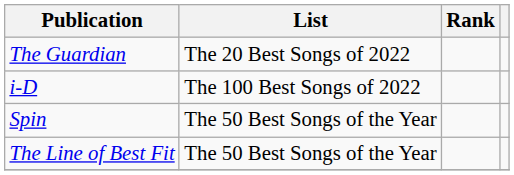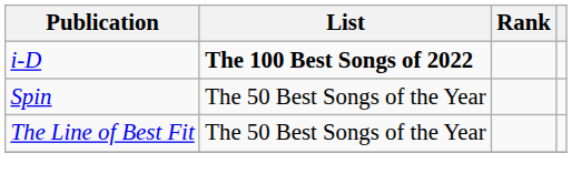 <table class="sortable wikitable">
 <tr>
 <th>Publication</th>
 <th>List</th>
 <th>Rank</th>
 <th class="unsortable"></th>
 </tr>
 <tr>
-<td><em><a href='#'>The Guardian</a></em></td>
-<td>The 20 Best Songs of 2022</td>
-<td></td>
-<td></td>
-</tr>
-<tr>
 <td><em><a href='#'>i-D</a></em></td>
-<td>The 100 Best Songs of 2022</td>
+<td><strong>The 100 Best Songs of 2022</strong></td>
 <td></td>
 <td></td>
 </tr>
 <tr>
 <td><em><a href='#'>Spin</a></em></td>
 <td>The 50 Best Songs of the Year</td>
 <td></td>
 <td></td>
 </tr>
 <tr>
 <td><em><a href='#'>The Line of Best Fit</a></em></td>
 <td>The 50 Best Songs of the Year</td>
 <td></td>
 <td></td>
 </tr>
 <tr>
 </tr>
 </table>
